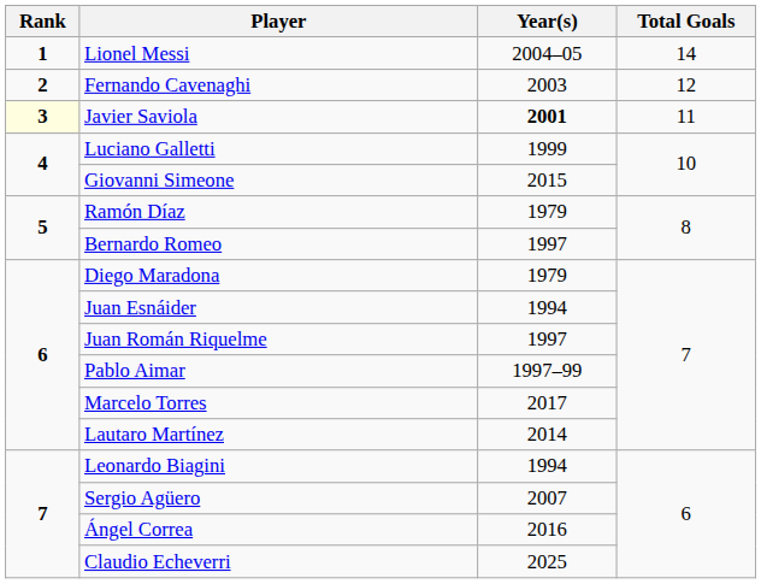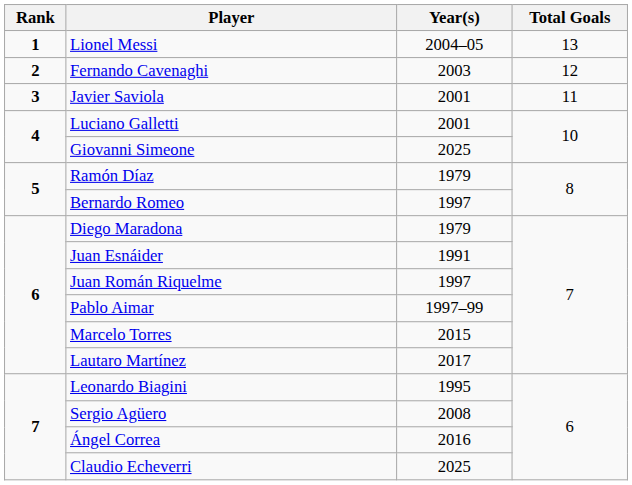 <table class="wikitable sortable" style="text-align:center" width="600px">
 <tr>
 <th width=50px>Rank</th>
 <th width=300px>Player</th>
 <th width=100px>Year(s)</th>
 <th width=100px>Total Goals</th>
 </tr>
 <tr>
 <td><strong>1</strong></td>
 <td align=left><a href='#'>Lionel Messi</a></td>
 <td>2004–05</td>
-<td>14</td>
+<td>13</td>
 </tr>
 <tr>
 <td><strong>2</strong></td>
 <td align=left><a href='#'>Fernando Cavenaghi</a></td>
 <td>2003</td>
 <td>12</td>
 </tr>
 <tr>
-<td style="background: lightyellow;"><strong>3</strong></td>
+<td><strong>3</strong></td>
 <td align=left><a href='#'>Javier Saviola</a></td>
-<td><strong>2001</strong></td>
+<td>2001</td>
 <td>11</td>
 </tr>
 <tr>
 <td rowspan=2><strong>4</strong></td>
 <td align=left><a href='#'>Luciano Galletti</a></td>
-<td>1999</td>
+<td>2001</td>
 <td rowspan=2>10</td>
 </tr>
 <tr>
 <td align=left><a href='#'>Giovanni Simeone</a></td>
-<td>2015</td>
+<td>2025</td>
 </tr>
 <tr>
 <td rowspan=2><strong>5</strong></td>
 <td align=left><a href='#'>Ramón Díaz</a></td>
 <td>1979</td>
 <td rowspan=2>8</td>
 </tr>
 <tr>
 <td align=left><a href='#'>Bernardo Romeo</a></td>
 <td>1997</td>
 </tr>
 <tr>
 <td rowspan=6><strong>6</strong></td>
 <td align=left><a href='#'>Diego Maradona</a></td>
 <td>1979</td>
 <td rowspan=6>7</td>
 </tr>
 <tr>
 <td align=left><a href='#'>Juan Esnáider</a></td>
-<td>1994</td>
+<td>1991</td>
 </tr>
 <tr>
 <td align=left><a href='#'>Juan Román Riquelme</a></td>
 <td>1997</td>
 </tr>
 <tr>
 <td align=left><a href='#'>Pablo Aimar</a></td>
 <td>1997–99</td>
 </tr>
 <tr>
 <td align=left><a href='#'>Marcelo Torres</a></td>
-<td>2017</td>
+<td>2015</td>
 </tr>
 <tr>
 <td align=left><a href='#'>Lautaro Martínez</a></td>
-<td>2014</td>
+<td>2017</td>
 </tr>
 <tr>
 <td rowspan=4><strong>7</strong></td>
 <td align=left><a href='#'>Leonardo Biagini</a></td>
-<td>1994</td>
+<td>1995</td>
 <td rowspan=4>6</td>
 </tr>
 <tr>
 <td align=left><a href='#'>Sergio Agüero</a></td>
-<td>2007</td>
+<td>2008</td>
 </tr>
 <tr>
 <td align=left><a href='#'>Ángel Correa</a></td>
 <td>2016</td>
 </tr>
 <tr>
 <td align=left><a href='#'>Claudio Echeverri</a></td>
 <td>2025</td>
 </tr>
 </table>
